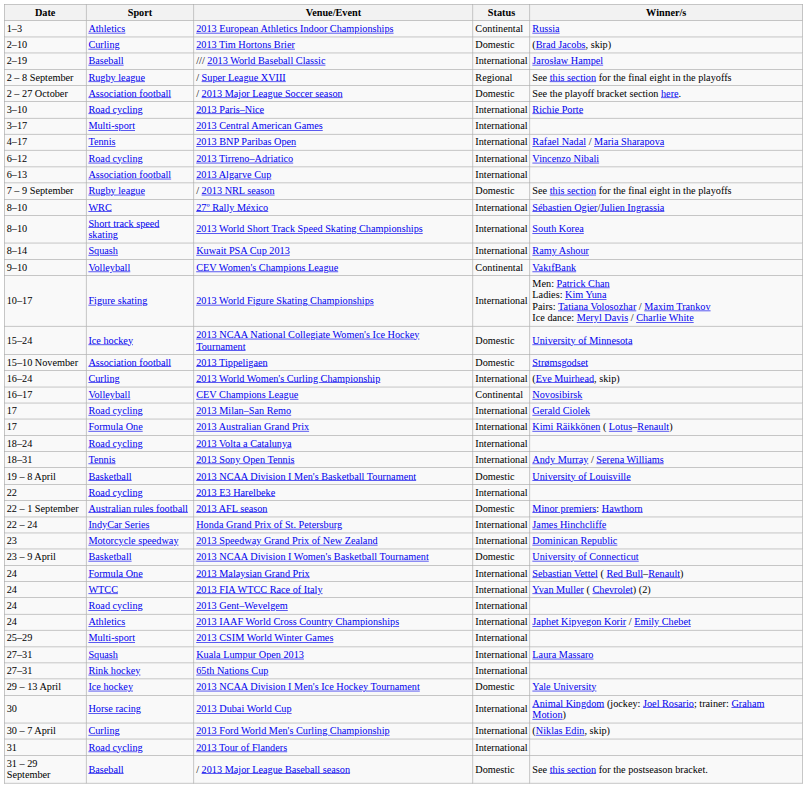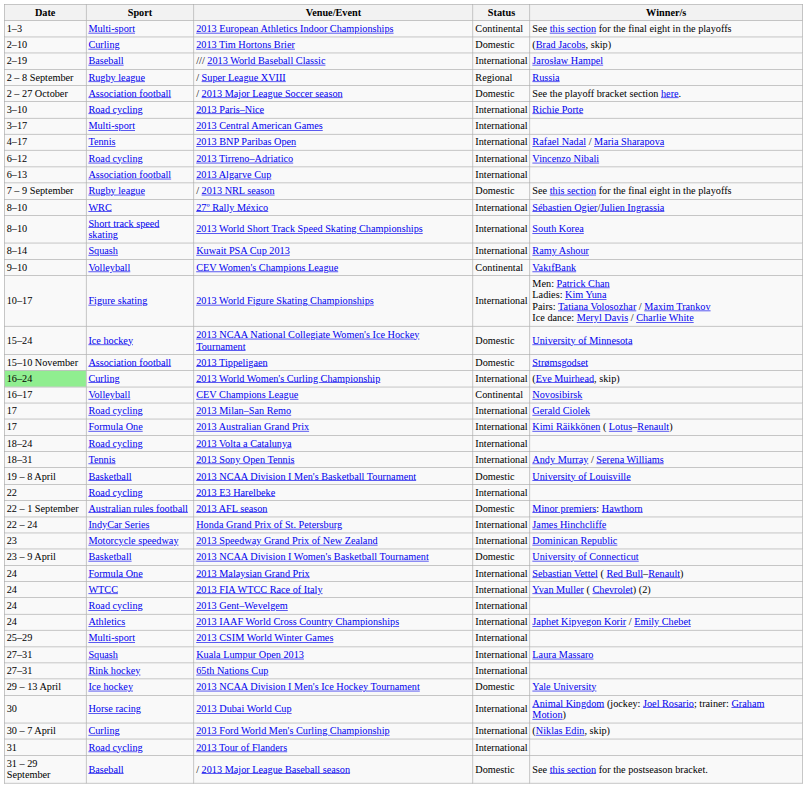 <table class="wikitable sortable">
 <tr>
 <th>Date</th>
 <th>Sport</th>
 <th>Venue/Event</th>
 <th>Status</th>
 <th>Winner/s</th>
 </tr>
 <tr>
 <td>1–3</td>
-<td><a href='#'>Athletics</a></td>
+<td><a href='#'>Multi-sport</a></td>
 <td> <a href='#'>2013 European Athletics Indoor Championships</a></td>
 <td>Continental</td>
-<td> <a href='#'>Russia</a></td>
+<td>See <a href='#'>this section</a> for the final eight in the playoffs</td>
 </tr>
 <tr>
 <td>2–10</td>
 <td><a href='#'>Curling</a></td>
 <td> <a href='#'>2013 Tim Hortons Brier</a></td>
 <td>Domestic</td>
 <td> (<a href='#'>Brad Jacobs</a>, skip)</td>
 </tr>
 <tr>
 <td>2–19</td>
 <td><a href='#'>Baseball</a></td>
 <td>/// <a href='#'>2013 World Baseball Classic</a></td>
 <td>International</td>
 <td> <a href='#'>Jarosław Hampel</a></td>
 </tr>
 <tr>
 <td>2 – 8 September</td>
 <td><a href='#'>Rugby league</a></td>
 <td>/ <a href='#'>Super League XVIII</a></td>
 <td>Regional</td>
-<td>See <a href='#'>this section</a> for the final eight in the playoffs</td>
+<td> <a href='#'>Russia</a></td>
 </tr>
 <tr>
 <td>2 – 27 October</td>
 <td><a href='#'>Association football</a></td>
 <td>/ <a href='#'>2013 Major League Soccer season</a></td>
 <td>Domestic</td>
 <td>See the playoff bracket section <a href='#'>here</a>.</td>
 </tr>
 <tr>
 <td>3–10</td>
 <td><a href='#'>Road cycling</a></td>
 <td> <a href='#'>2013 Paris–Nice</a></td>
 <td>International</td>
 <td> <a href='#'>Richie Porte</a></td>
 </tr>
 <tr>
 <td>3–17</td>
 <td><a href='#'>Multi-sport</a></td>
 <td> <a href='#'>2013 Central American Games</a></td>
 <td>International</td>
 <td></td>
 </tr>
 <tr>
 <td>4–17</td>
 <td><a href='#'>Tennis</a></td>
 <td> <a href='#'>2013 BNP Paribas Open</a></td>
 <td>International</td>
 <td> <a href='#'>Rafael Nadal</a> /  <a href='#'>Maria Sharapova</a></td>
 </tr>
 <tr>
 <td>6–12</td>
 <td><a href='#'>Road cycling</a></td>
 <td> <a href='#'>2013 Tirreno–Adriatico</a></td>
 <td>International</td>
 <td> <a href='#'>Vincenzo Nibali</a></td>
 </tr>
 <tr>
 <td>6–13</td>
 <td><a href='#'>Association football</a></td>
 <td> <a href='#'>2013 Algarve Cup</a></td>
 <td>International</td>
 <td></td>
 </tr>
 <tr>
 <td>7 – 9 September</td>
 <td><a href='#'>Rugby league</a></td>
 <td>/ <a href='#'>2013 NRL season</a></td>
 <td>Domestic</td>
 <td>See <a href='#'>this section</a> for the final eight in the playoffs</td>
 </tr>
 <tr>
 <td>8–10</td>
 <td><a href='#'>WRC</a></td>
 <td> <a href='#'>27º Rally México</a></td>
 <td>International</td>
 <td> <a href='#'>Sébastien Ogier</a>/<a href='#'>Julien Ingrassia</a></td>
 </tr>
 <tr>
 <td>8–10</td>
 <td><a href='#'>Short track speed skating</a></td>
 <td> <a href='#'>2013 World Short Track Speed Skating Championships</a></td>
 <td>International</td>
 <td> <a href='#'>South Korea</a></td>
 </tr>
 <tr>
 <td>8–14</td>
 <td><a href='#'>Squash</a></td>
 <td> <a href='#'>Kuwait PSA Cup 2013</a></td>
 <td>International</td>
 <td> <a href='#'>Ramy Ashour</a></td>
 </tr>
 <tr>
 <td>9–10</td>
 <td><a href='#'>Volleyball</a></td>
 <td> <a href='#'>CEV Women's Champions League</a></td>
 <td>Continental</td>
 <td> <a href='#'>VakıfBank</a></td>
 </tr>
 <tr>
 <td>10–17</td>
 <td><a href='#'>Figure skating</a></td>
 <td> <a href='#'>2013 World Figure Skating Championships</a></td>
 <td>International</td>
 <td>Men:  <a href='#'>Patrick Chan</a><br>Ladies:  <a href='#'>Kim Yuna</a><br>Pairs:  <a href='#'>Tatiana Volosozhar</a> / <a href='#'>Maxim Trankov</a><br>Ice dance:  <a href='#'>Meryl Davis</a> / <a href='#'>Charlie White</a></td>
 </tr>
 <tr>
 <td>15–24</td>
 <td><a href='#'>Ice hockey</a></td>
 <td> <a href='#'>2013 NCAA National Collegiate Women's Ice Hockey Tournament</a></td>
 <td>Domestic</td>
 <td> <a href='#'>University of Minnesota</a></td>
 </tr>
 <tr>
 <td>15–10 November</td>
 <td><a href='#'>Association football</a></td>
 <td> <a href='#'>2013 Tippeligaen</a></td>
 <td>Domestic</td>
 <td><a href='#'>Strømsgodset</a></td>
 </tr>
 <tr>
-<td>16–24</td>
+<td style="background: lightgreen;">16–24</td>
 <td><a href='#'>Curling</a></td>
 <td> <a href='#'>2013 World Women's Curling Championship</a></td>
 <td>International</td>
 <td> (<a href='#'>Eve Muirhead</a>, skip)</td>
 </tr>
 <tr>
 <td>16–17</td>
 <td><a href='#'>Volleyball</a></td>
 <td> <a href='#'>CEV Champions League</a></td>
 <td>Continental</td>
 <td> <a href='#'>Novosibirsk</a></td>
 </tr>
 <tr>
 <td>17</td>
 <td><a href='#'>Road cycling</a></td>
 <td> <a href='#'>2013 Milan–San Remo</a></td>
 <td>International</td>
 <td> <a href='#'>Gerald Ciolek</a></td>
 </tr>
 <tr>
 <td>17</td>
 <td><a href='#'>Formula One</a></td>
 <td> <a href='#'>2013 Australian Grand Prix</a></td>
 <td>International</td>
 <td> <a href='#'>Kimi Räikkönen</a> ( <a href='#'>Lotus</a>–<a href='#'>Renault</a>)</td>
 </tr>
 <tr>
 <td>18–24</td>
 <td><a href='#'>Road cycling</a></td>
 <td> <a href='#'>2013 Volta a Catalunya</a></td>
 <td>International</td>
 <td></td>
 </tr>
 <tr>
 <td>18–31</td>
 <td><a href='#'>Tennis</a></td>
 <td> <a href='#'>2013 Sony Open Tennis</a></td>
 <td>International</td>
 <td> <a href='#'>Andy Murray</a> /  <a href='#'>Serena Williams</a></td>
 </tr>
 <tr>
 <td>19 – 8 April</td>
 <td><a href='#'>Basketball</a></td>
 <td> <a href='#'>2013 NCAA Division I Men's Basketball Tournament</a></td>
 <td>Domestic</td>
 <td> <a href='#'>University of Louisville</a></td>
 </tr>
 <tr>
 <td>22</td>
 <td><a href='#'>Road cycling</a></td>
 <td> <a href='#'>2013 E3 Harelbeke</a></td>
 <td>International</td>
 <td></td>
 </tr>
 <tr>
 <td>22 – 1 September</td>
 <td><a href='#'>Australian rules football</a></td>
 <td> <a href='#'>2013 AFL season</a></td>
 <td>Domestic</td>
 <td><a href='#'>Minor premiers</a>:  <a href='#'>Hawthorn</a></td>
 </tr>
 <tr>
 <td>22 – 24</td>
 <td><a href='#'>IndyCar Series</a></td>
 <td> <a href='#'>Honda Grand Prix of St. Petersburg</a></td>
 <td>International</td>
 <td> <a href='#'>James Hinchcliffe</a></td>
 </tr>
 <tr>
 <td>23</td>
 <td><a href='#'>Motorcycle speedway</a></td>
 <td> <a href='#'>2013 Speedway Grand Prix of New Zealand</a></td>
 <td>International</td>
 <td> <a href='#'>Dominican Republic</a></td>
 </tr>
 <tr>
 <td>23 – 9 April</td>
 <td><a href='#'>Basketball</a></td>
 <td> <a href='#'>2013 NCAA Division I Women's Basketball Tournament</a></td>
 <td>Domestic</td>
 <td> <a href='#'>University of Connecticut</a></td>
 </tr>
 <tr>
 <td>24</td>
 <td><a href='#'>Formula One</a></td>
 <td> <a href='#'>2013 Malaysian Grand Prix</a></td>
 <td>International</td>
 <td> <a href='#'>Sebastian Vettel</a> ( <a href='#'>Red Bull</a>–<a href='#'>Renault</a>)</td>
 </tr>
 <tr>
 <td>24</td>
 <td><a href='#'>WTCC</a></td>
 <td> <a href='#'>2013 FIA WTCC Race of Italy</a></td>
 <td>International</td>
 <td> <a href='#'>Yvan Muller</a> ( <a href='#'>Chevrolet</a>) (2)</td>
 </tr>
 <tr>
 <td>24</td>
 <td><a href='#'>Road cycling</a></td>
 <td> <a href='#'>2013 Gent–Wevelgem</a></td>
 <td>International</td>
 <td></td>
 </tr>
 <tr>
 <td>24</td>
 <td><a href='#'>Athletics</a></td>
 <td> <a href='#'>2013 IAAF World Cross Country Championships</a></td>
 <td>International</td>
 <td> <a href='#'>Japhet Kipyegon Korir</a> / <a href='#'>Emily Chebet</a></td>
 </tr>
 <tr>
 <td>25–29</td>
 <td><a href='#'>Multi-sport</a></td>
 <td> <a href='#'>2013 CSIM World Winter Games</a></td>
 <td>International</td>
 <td></td>
 </tr>
 <tr>
 <td>27–31</td>
 <td><a href='#'>Squash</a></td>
 <td> <a href='#'>Kuala Lumpur Open 2013</a></td>
 <td>International</td>
 <td> <a href='#'>Laura Massaro</a></td>
 </tr>
 <tr>
 <td>27–31</td>
 <td><a href='#'>Rink hockey</a></td>
 <td> <a href='#'>65th Nations Cup</a></td>
 <td>International</td>
 <td></td>
 </tr>
 <tr>
 <td>29 – 13 April</td>
 <td><a href='#'>Ice hockey</a></td>
 <td> <a href='#'>2013 NCAA Division I Men's Ice Hockey Tournament</a></td>
 <td>Domestic</td>
 <td> <a href='#'>Yale University</a></td>
 </tr>
 <tr>
 <td>30</td>
 <td><a href='#'>Horse racing</a></td>
 <td> <a href='#'>2013 Dubai World Cup</a></td>
 <td>International</td>
 <td> <a href='#'>Animal Kingdom</a> (jockey:  <a href='#'>Joel Rosario</a>; trainer:  <a href='#'>Graham Motion</a>)</td>
 </tr>
 <tr>
 <td>30 – 7 April</td>
 <td><a href='#'>Curling</a></td>
 <td> <a href='#'>2013 Ford World Men's Curling Championship</a></td>
 <td>International</td>
 <td> (<a href='#'>Niklas Edin</a>, skip)</td>
 </tr>
 <tr>
 <td>31</td>
 <td><a href='#'>Road cycling</a></td>
 <td> <a href='#'>2013 Tour of Flanders</a></td>
 <td>International</td>
 <td></td>
 </tr>
 <tr>
 <td>31 – 29 September</td>
 <td><a href='#'>Baseball</a></td>
 <td>/ <a href='#'>2013 Major League Baseball season</a></td>
 <td>Domestic</td>
 <td>See <a href='#'>this section</a> for the postseason bracket.</td>
 </tr>
 </table>
